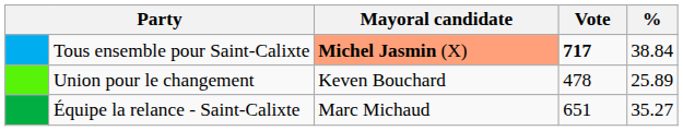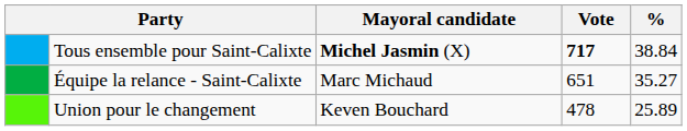 <table class="wikitable">
 <tr>
 <th bgcolor="#DDDDFF" width="230px" colspan="2">Party</th>
 <th bgcolor="#DDDDFF" width="200px">Mayoral candidate</th>
 <th bgcolor="#DDDDFF" width="50px">Vote</th>
 <th bgcolor="#DDDDFF" width="30px">%</th>
 </tr>
 <tr>
 <td bgcolor=#00ADEF width="30px"> </td>
 <td>Tous ensemble pour Saint-Calixte</td>
-<td style="background: lightsalmon;"><strong>Michel Jasmin</strong> (X)</td>
+<td><strong>Michel Jasmin</strong> (X)</td>
 <td><strong>717</strong></td>
 <td>38.84</td>
+</tr>
+<tr>
+<td bgcolor=#01AE42 width="30px"> </td>
+<td>Équipe la relance - Saint-Calixte</td>
+<td>Marc Michaud</td>
+<td>651</td>
+<td>35.27</td>
 </tr>
 <tr>
 <td bgcolor=#57F409 width="30px"> </td>
 <td>Union pour le changement</td>
 <td>Keven Bouchard</td>
 <td>478</td>
 <td>25.89</td>
 </tr>
-<tr>
-<td bgcolor=#01AE42 width="30px"> </td>
-<td>Équipe la relance - Saint-Calixte</td>
-<td>Marc Michaud</td>
-<td>651</td>
-<td>35.27</td>
-</tr>
 </table>
